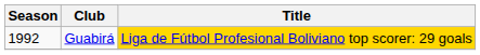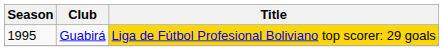 <table class="wikitable">
 <tr>
 <th>Season</th>
 <th>Club</th>
 <th>Title</th>
 </tr>
 <tr>
-<td>1992</td>
+<td>1995</td>
 <td><a href='#'>Guabirá</a></td>
 <td style="background: gold;"><a href='#'>Liga de Fútbol Profesional Boliviano</a> top scorer: 29 goals</td>
 </tr>
 <tr>
 </tr>
 </table>
